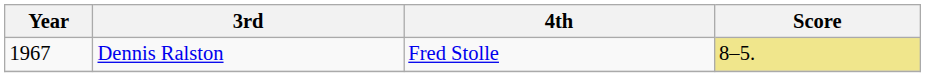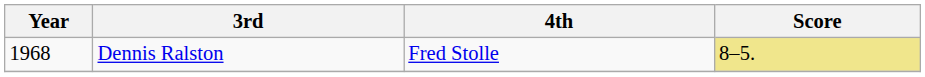 <table class="wikitable" style="font-size:98%;">
 <tr>
 <th style="width:60px;">Year</th>
 <th style="width:230px;">3rd</th>
 <th style="width:230px;">4th</th>
 <th style="width:150px;">Score</th>
 </tr>
 <tr>
-<td>1967</td>
+<td>1968</td>
 <td> <a href='#'>Dennis Ralston</a></td>
 <td> <a href='#'>Fred Stolle</a></td>
 <td style="background: khaki;">8–5.</td>
 </tr>
 <tr>
 </tr>
 </table>
